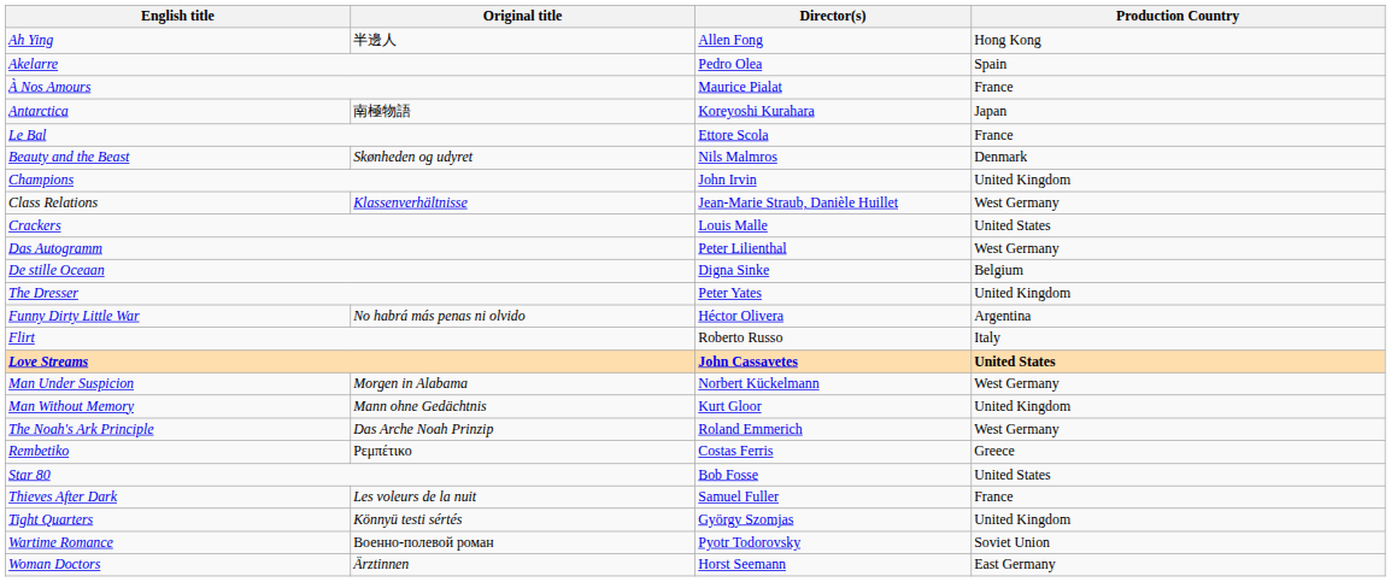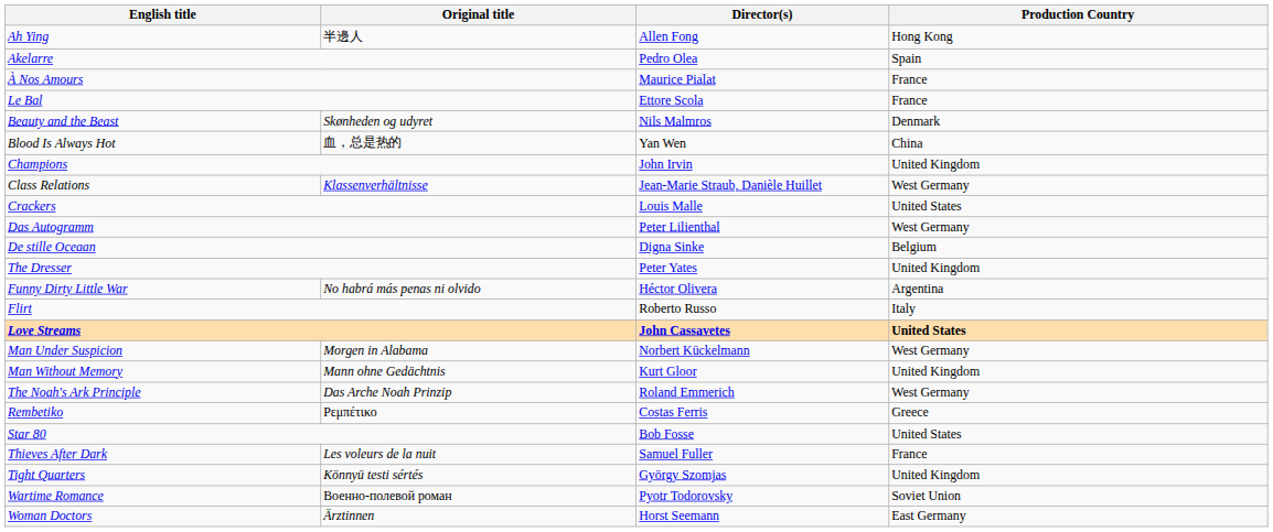 <table class="wikitable" width="78%" cellpadding="5">
 <tr>
 <th width="25%">English title</th>
 <th width="25%">Original title</th>
 <th width="20%">Director(s)</th>
 <th width="30%">Production Country</th>
 </tr>
 <tr>
 <td><em><a href='#'>Ah Ying</a></em></td>
 <td>半邊人</td>
 <td><a href='#'>Allen Fong</a></td>
 <td>Hong Kong</td>
 </tr>
 <tr>
 <td colspan="2"><em><a href='#'>Akelarre</a></em></td>
 <td><a href='#'>Pedro Olea</a></td>
 <td>Spain</td>
 </tr>
 <tr>
 <td colspan="2"><em><a href='#'>À Nos Amours</a></em></td>
 <td><a href='#'>Maurice Pialat</a></td>
 <td>France</td>
 </tr>
 <tr>
-<td><a href='#'><em>Antarctica</em></a></td>
-<td>南極物語</td>
-<td><a href='#'>Koreyoshi Kurahara</a></td>
-<td>Japan</td>
-</tr>
-<tr>
 <td colspan="2"><em><a href='#'>Le Bal</a></em></td>
 <td><a href='#'>Ettore Scola</a></td>
 <td>France</td>
 </tr>
 <tr>
 <td><em><a href='#'>Beauty and the Beast</a></em></td>
 <td><em>Skønheden og udyret</em></td>
 <td><a href='#'>Nils Malmros</a></td>
 <td>Denmark</td>
+</tr>
+<tr>
+<td><em>Blood Is Always Hot</em></td>
+<td>血，总是热的</td>
+<td>Yan Wen</td>
+<td>China</td>
 </tr>
 <tr>
 <td colspan="2"><em><a href='#'>Champions</a></em></td>
 <td><a href='#'>John Irvin</a></td>
 <td>United Kingdom</td>
 </tr>
 <tr>
 <td><em>Class Relations</em></td>
 <td><em><a href='#'>Klassenverhältnisse</a></em></td>
 <td><a href='#'>Jean-Marie Straub, Danièle Huillet</a></td>
 <td>West Germany</td>
 </tr>
 <tr>
 <td colspan="2"><em><a href='#'>Crackers</a></em></td>
 <td><a href='#'>Louis Malle</a></td>
 <td>United States</td>
 </tr>
 <tr>
 <td colspan="2"><em><a href='#'>Das Autogramm</a></em></td>
 <td><a href='#'>Peter Lilienthal</a></td>
 <td>West Germany</td>
 </tr>
 <tr>
 <td colspan="2"><em><a href='#'>De stille Oceaan</a></em></td>
 <td><a href='#'>Digna Sinke</a></td>
 <td>Belgium</td>
 </tr>
 <tr>
 <td colspan="2"><em><a href='#'>The Dresser</a></em></td>
 <td><a href='#'>Peter Yates</a></td>
 <td>United Kingdom</td>
 </tr>
 <tr>
 <td><em><a href='#'>Funny Dirty Little War</a></em></td>
 <td><em>No habrá más penas ni olvido</em></td>
 <td><a href='#'>Héctor Olivera</a></td>
 <td>Argentina</td>
 </tr>
 <tr>
 <td colspan="2"><em><a href='#'>Flirt</a></em></td>
 <td>Roberto Russo</td>
 <td>Italy</td>
 </tr>
 <tr style="background:#FFDEAD;">
 <td colspan="2"><em><a href='#'><strong>Love Streams</strong></a></em></td>
 <td><strong><a href='#'>John Cassavetes</a></strong></td>
 <td><strong>United States</strong></td>
 </tr>
 <tr>
 <td><em><a href='#'>Man Under Suspicion</a></em></td>
 <td><em>Morgen in Alabama</em></td>
 <td><a href='#'>Norbert Kückelmann</a></td>
 <td>West Germany</td>
 </tr>
 <tr>
 <td><em><a href='#'>Man Without Memory</a></em></td>
 <td><em>Mann ohne Gedächtnis</em></td>
 <td><a href='#'>Kurt Gloor</a></td>
 <td>United Kingdom</td>
 </tr>
 <tr>
 <td><em><a href='#'>The Noah's Ark Principle</a></em></td>
 <td><em>Das Arche Noah Prinzip</em></td>
 <td><a href='#'>Roland Emmerich</a></td>
 <td>West Germany</td>
 </tr>
 <tr>
 <td><em><a href='#'>Rembetiko</a></em></td>
 <td>Ρεμπέτικο</td>
 <td><a href='#'>Costas Ferris</a></td>
 <td>Greece</td>
 </tr>
 <tr>
 <td colspan="2"><em><a href='#'>Star 80</a></em></td>
 <td><a href='#'>Bob Fosse</a></td>
 <td>United States</td>
 </tr>
 <tr>
 <td><em><a href='#'>Thieves After Dark</a></em></td>
 <td><em>Les voleurs de la nuit</em></td>
 <td><a href='#'>Samuel Fuller</a></td>
 <td>France</td>
 </tr>
 <tr>
 <td><em><a href='#'>Tight Quarters</a></em></td>
 <td><em>Könnyü testi sértés</em></td>
 <td><a href='#'>György Szomjas</a></td>
 <td>United Kingdom</td>
 </tr>
 <tr>
 <td><em><a href='#'>Wartime Romance</a></em></td>
 <td>Военно-полевой роман</td>
 <td><a href='#'>Pyotr Todorovsky</a></td>
 <td>Soviet Union</td>
 </tr>
 <tr>
 <td><em><a href='#'>Woman Doctors</a></em></td>
 <td><em>Ärztinnen</em></td>
 <td><a href='#'>Horst Seemann</a></td>
 <td>East Germany</td>
 </tr>
 </table>
